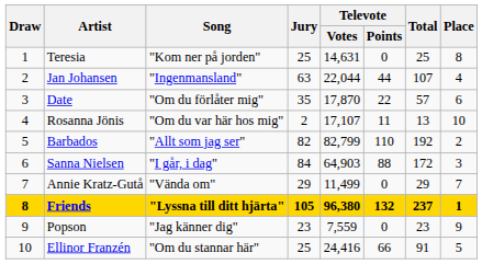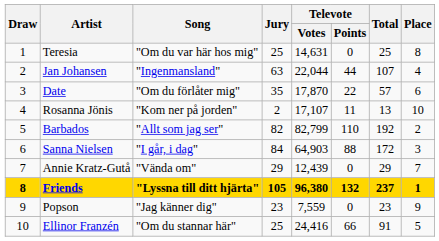 <table class="sortable wikitable" style="margin: 1em auto 1em auto; text-align:center">
 <tr>
 <th rowspan="2">Draw</th>
 <th rowspan="2">Artist</th>
 <th rowspan="2">Song</th>
 <th rowspan="2">Jury</th>
 <th colspan="2">Televote</th>
 <th rowspan="2">Total</th>
 <th rowspan="2">Place</th>
 </tr>
 <tr>
 <th>Votes</th>
 <th>Points</th>
 </tr>
 <tr>
 <td>1</td>
 <td align="left">Teresia</td>
-<td align="left">"Kom ner på jorden"</td>
+<td align="left">"Om du var här hos mig"</td>
 <td>25</td>
 <td>14,631</td>
 <td>0</td>
 <td>25</td>
 <td>8</td>
 </tr>
 <tr>
 <td>2</td>
 <td align="left"><a href='#'>Jan Johansen</a></td>
 <td align="left">"<a href='#'>Ingenmansland</a>"</td>
 <td>63</td>
 <td>22,044</td>
 <td>44</td>
 <td>107</td>
 <td>4</td>
 </tr>
 <tr>
 <td>3</td>
 <td align="left"><a href='#'>Date</a></td>
 <td align="left">"Om du förlåter mig"</td>
 <td>35</td>
 <td>17,870</td>
 <td>22</td>
 <td>57</td>
 <td>6</td>
 </tr>
 <tr>
 <td>4</td>
 <td align="left">Rosanna Jönis</td>
-<td align="left">"Om du var här hos mig"</td>
+<td align="left">"Kom ner på jorden"</td>
 <td>2</td>
 <td>17,107</td>
 <td>11</td>
 <td>13</td>
 <td>10</td>
 </tr>
 <tr>
 <td>5</td>
 <td align="left"><a href='#'>Barbados</a></td>
 <td align="left">"<a href='#'>Allt som jag ser</a>"</td>
 <td>82</td>
 <td>82,799</td>
 <td>110</td>
 <td>192</td>
 <td>2</td>
 </tr>
 <tr>
 <td>6</td>
 <td align="left"><a href='#'>Sanna Nielsen</a></td>
 <td align="left">"<a href='#'>I går, i dag</a>"</td>
 <td>84</td>
 <td>64,903</td>
 <td>88</td>
 <td>172</td>
 <td>3</td>
 </tr>
 <tr>
 <td>7</td>
 <td align="left">Annie Kratz-Gutå</td>
 <td align="left">"Vända om"</td>
 <td>29</td>
-<td>11,499</td>
+<td>12,439</td>
 <td>0</td>
 <td>29</td>
 <td>7</td>
 </tr>
 <tr style="font-weight:bold;background:gold;">
 <td>8</td>
 <td align="left"><a href='#'>Friends</a></td>
 <td align="left">"Lyssna till ditt hjärta"</td>
 <td>105</td>
 <td>96,380</td>
 <td>132</td>
 <td>237</td>
 <td>1</td>
 </tr>
 <tr>
 <td>9</td>
 <td align="left">Popson</td>
 <td align="left">"Jag känner dig"</td>
 <td>23</td>
 <td>7,559</td>
 <td>0</td>
 <td>23</td>
 <td>9</td>
 </tr>
 <tr>
 <td>10</td>
 <td align="left"><a href='#'>Ellinor Franzén</a></td>
 <td align="left">"Om du stannar här"</td>
 <td>25</td>
 <td>24,416</td>
 <td>66</td>
 <td>91</td>
 <td>5</td>
 </tr>
 </table>
